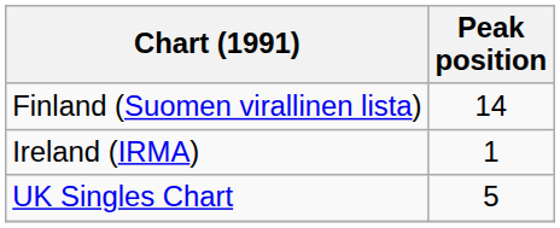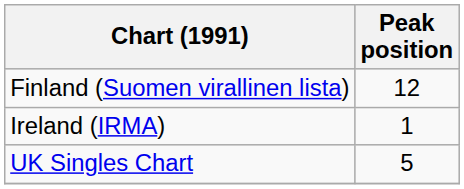 <table class="wikitable sortable">
 <tr>
 <th>Chart (1991)</th>
 <th style="text-align:center;">Peak<br>position</th>
 </tr>
 <tr>
 <td>Finland (<a href='#'>Suomen virallinen lista</a>)</td>
-<td style="text-align:center;">14</td>
+<td style="text-align:center;">12</td>
 </tr>
 <tr>
 <td>Ireland (<a href='#'>IRMA</a>)</td>
 <td style="text-align:center;">1</td>
 </tr>
 <tr>
 <td><a href='#'>UK Singles Chart</a></td>
 <td style="text-align:center;">5</td>
 </tr>
 <tr>
 </tr>
 </table>
